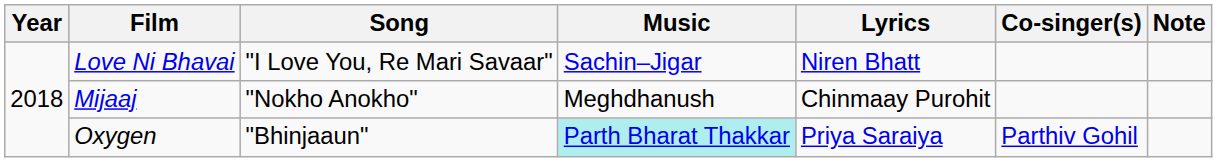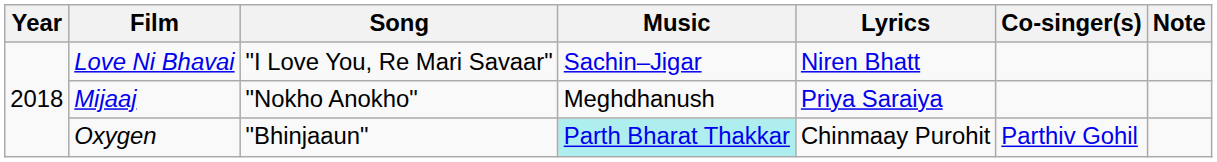 <table class="wikitable">
 <tr>
 <th>Year</th>
 <th>Film</th>
 <th>Song</th>
 <th>Music</th>
 <th>Lyrics</th>
 <th>Co-singer(s)</th>
 <th>Note</th>
 </tr>
 <tr>
 <td rowspan="3">2018</td>
 <td><em><a href='#'>Love Ni Bhavai</a></em></td>
 <td>"I Love You, Re Mari Savaar"</td>
 <td><a href='#'>Sachin–Jigar</a></td>
 <td><a href='#'>Niren Bhatt</a></td>
 <td></td>
 <td></td>
 </tr>
 <tr>
 <td><em><a href='#'>Mijaaj</a></em></td>
 <td>"Nokho Anokho"</td>
 <td>Meghdhanush</td>
-<td>Chinmaay Purohit</td>
+<td><a href='#'>Priya Saraiya</a></td>
 <td></td>
 <td></td>
 </tr>
 <tr>
 <td><em>Oxygen</em></td>
 <td>"Bhinjaaun"</td>
 <td style="background: paleturquoise;"><a href='#'>Parth Bharat Thakkar</a></td>
-<td><a href='#'>Priya Saraiya</a></td>
+<td>Chinmaay Purohit</td>
 <td><a href='#'>Parthiv Gohil</a></td>
 <td></td>
 </tr>
 </table>
